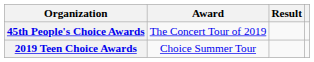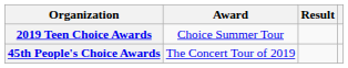 <table class="wikitable plainrowheaders" style="text-align:center">
 <tr>
 <th>Organization</th>
 <th>Award</th>
 <th>Result</th>
 <th></th>
 </tr>
 <tr>
+<th scope="row"><a href='#'>2019 Teen Choice Awards</a></th>
+<td><a href='#'>Choice Summer Tour</a></td>
+<td></td>
+<td></td>
+</tr>
+<tr>
 <th scope="row"><a href='#'>45th People's Choice Awards</a></th>
 <td><a href='#'>The Concert Tour of 2019</a></td>
 <td></td>
 <td></td>
 </tr>
-<tr>
-<th scope="row"><a href='#'>2019 Teen Choice Awards</a></th>
-<td><a href='#'>Choice Summer Tour</a></td>
-<td></td>
-<td></td>
-</tr>
 </table>
